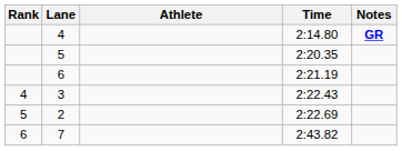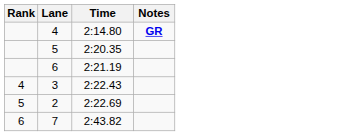 <table class="wikitable sortable" style="text-align:center">
 <tr>
 <th width=40>Rank</th>
 <th width=40>Lane</th>
-<th width=250>Athlete</th>
 <th width=80>Time</th>
 <th width=50>Notes</th>
 </tr>
 <tr>
 <td></td>
 <td>4</td>
-<td align=left></td>
 <td>2:14.80</td>
 <td><strong><a href='#'>GR</a></strong></td>
 </tr>
 <tr>
 <td></td>
 <td>5</td>
-<td align=left></td>
 <td>2:20.35</td>
 <td></td>
 </tr>
 <tr>
 <td></td>
 <td>6</td>
-<td align=left></td>
 <td>2:21.19</td>
 <td></td>
 </tr>
 <tr>
 <td>4</td>
 <td>3</td>
-<td align=left></td>
 <td>2:22.43</td>
 <td></td>
 </tr>
 <tr>
 <td>5</td>
 <td>2</td>
-<td align=left></td>
 <td>2:22.69</td>
 <td></td>
 </tr>
 <tr>
 <td>6</td>
 <td>7</td>
-<td align=left></td>
 <td>2:43.82</td>
 <td></td>
 </tr>
 </table>
